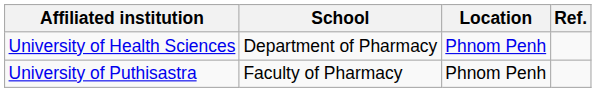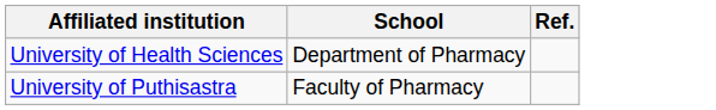 <table class="wikitable sortable">
 <tr>
 <th>Affiliated institution</th>
 <th>School</th>
-<th>Location</th>
 <th>Ref.</th>
 </tr>
 <tr>
 <td><a href='#'>University of Health Sciences</a></td>
 <td>Department of Pharmacy</td>
-<td><a href='#'>Phnom Penh</a></td>
 <td></td>
 </tr>
 <tr>
 <td><a href='#'>University of Puthisastra</a></td>
 <td>Faculty of Pharmacy</td>
-<td>Phnom Penh</td>
 <td></td>
 </tr>
 </table>
